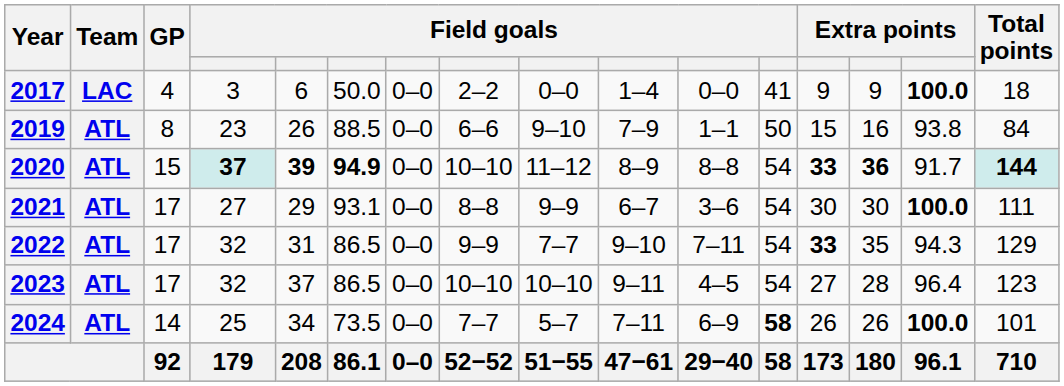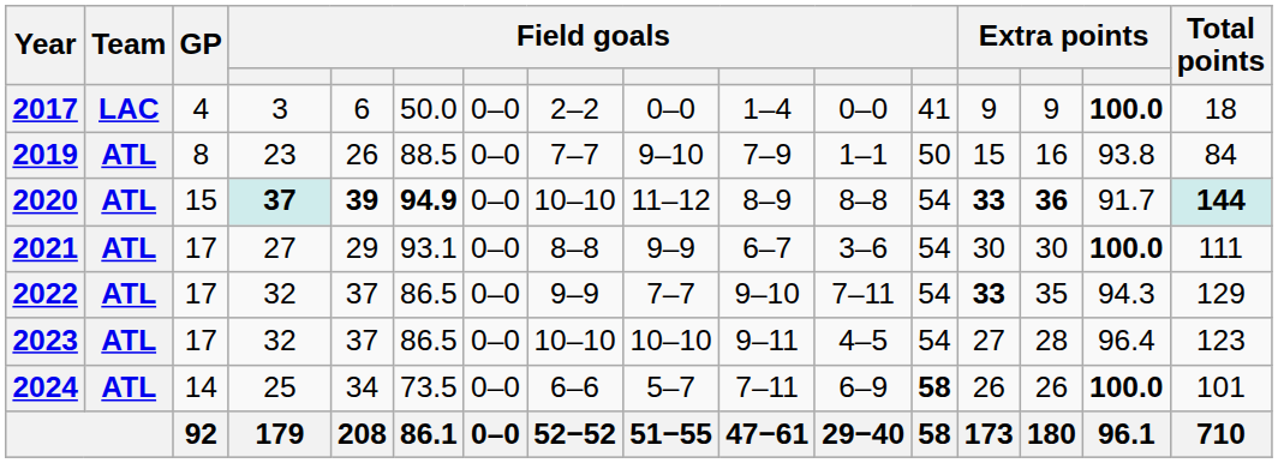 <table class="wikitable" style="text-align:center;">
 <tr>
 <th rowspan="2">Year</th>
 <th rowspan="2">Team</th>
 <th rowspan="2">GP</th>
 <th colspan="9">Field goals</th>
 <th colspan="3">Extra points</th>
 <th rowspan="2">Total points</th>
 </tr>
 <tr>
 <th></th>
 <th></th>
 <th></th>
 <th></th>
 <th></th>
 <th></th>
 <th></th>
 <th></th>
 <th></th>
 <th></th>
 <th></th>
 <th></th>
 </tr>
 <tr>
 <th><a href='#'>2017</a></th>
 <th><a href='#'>LAC</a></th>
 <td>4</td>
 <td>3</td>
 <td>6</td>
 <td>50.0</td>
 <td>0–0</td>
 <td>2–2</td>
 <td>0–0</td>
 <td>1–4</td>
 <td>0–0</td>
 <td>41</td>
 <td>9</td>
 <td>9</td>
 <td><strong>100.0</strong></td>
 <td>18</td>
 </tr>
 <tr>
 <th><a href='#'>2019</a></th>
 <th><a href='#'>ATL</a></th>
 <td>8</td>
 <td>23</td>
 <td>26</td>
 <td>88.5</td>
 <td>0–0</td>
-<td>6–6</td>
+<td>7–7</td>
 <td>9–10</td>
 <td>7–9</td>
 <td>1–1</td>
 <td>50</td>
 <td>15</td>
 <td>16</td>
 <td>93.8</td>
 <td>84</td>
 </tr>
 <tr>
 <th><a href='#'>2020</a></th>
 <th><a href='#'>ATL</a></th>
 <td>15</td>
 <td style="background:#cfecec; width:3em;"><strong>37</strong></td>
 <td><strong>39</strong></td>
 <td><strong>94.9</strong></td>
 <td>0–0</td>
 <td>10–10</td>
 <td>11–12</td>
 <td>8–9</td>
 <td>8–8</td>
 <td>54</td>
 <td><strong>33</strong></td>
 <td><strong>36</strong></td>
 <td>91.7</td>
 <td style="background:#cfecec; width:3em;"><strong>144</strong></td>
 </tr>
 <tr>
 <th><a href='#'>2021</a></th>
 <th><a href='#'>ATL</a></th>
 <td>17</td>
 <td>27</td>
 <td>29</td>
 <td>93.1</td>
 <td>0–0</td>
 <td>8–8</td>
 <td>9–9</td>
 <td>6–7</td>
 <td>3–6</td>
 <td>54</td>
 <td>30</td>
 <td>30</td>
 <td><strong>100.0</strong></td>
 <td>111</td>
 </tr>
 <tr>
 <th><a href='#'>2022</a></th>
 <th><a href='#'>ATL</a></th>
 <td>17</td>
 <td>32</td>
-<td>31</td>
+<td>37</td>
 <td>86.5</td>
 <td>0–0</td>
 <td>9–9</td>
 <td>7–7</td>
 <td>9–10</td>
 <td>7–11</td>
 <td>54</td>
 <td><strong>33</strong></td>
 <td>35</td>
 <td>94.3</td>
 <td>129</td>
 </tr>
 <tr>
 <th><a href='#'>2023</a></th>
 <th><a href='#'>ATL</a></th>
 <td>17</td>
 <td>32</td>
 <td>37</td>
 <td>86.5</td>
 <td>0–0</td>
 <td>10–10</td>
 <td>10–10</td>
 <td>9–11</td>
 <td>4–5</td>
 <td>54</td>
 <td>27</td>
 <td>28</td>
 <td>96.4</td>
 <td>123</td>
 </tr>
 <tr>
 <th><a href='#'>2024</a></th>
 <th><a href='#'>ATL</a></th>
 <td>14</td>
 <td>25</td>
 <td>34</td>
 <td>73.5</td>
 <td>0–0</td>
-<td>7–7</td>
+<td>6–6</td>
 <td>5–7</td>
 <td>7–11</td>
 <td>6–9</td>
 <td><strong>58</strong></td>
 <td>26</td>
 <td>26</td>
 <td><strong>100.0</strong></td>
 <td>101</td>
 </tr>
 <tr>
 <th colspan="2"></th>
 <th>92</th>
 <th>179</th>
 <th>208</th>
 <th>86.1</th>
 <th>0–0</th>
 <th>52−52</th>
 <th>51−55</th>
 <th>47−61</th>
 <th>29−40</th>
 <th>58</th>
 <th>173</th>
 <th>180</th>
 <th>96.1</th>
 <th>710</th>
 </tr>
 </table>
